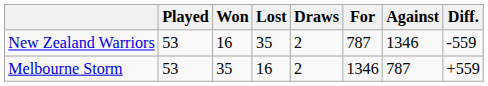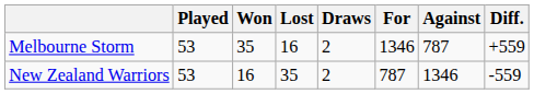 <table class="wikitable" style="text-align:left;">
 <tr>
 <th></th>
 <th>Played</th>
 <th>Won</th>
 <th>Lost</th>
 <th>Draws</th>
 <th>For</th>
 <th>Against</th>
 <th>Diff.</th>
 </tr>
 <tr>
+<td> <a href='#'>Melbourne Storm</a></td>
+<td>53</td>
+<td>35</td>
+<td>16</td>
+<td>2</td>
+<td>1346</td>
+<td>787</td>
+<td>+559</td>
+</tr>
+<tr>
 <td> <a href='#'>New Zealand Warriors</a></td>
 <td>53</td>
 <td>16</td>
 <td>35</td>
 <td>2</td>
 <td>787</td>
 <td>1346</td>
 <td>-559</td>
 </tr>
-<tr>
-<td> <a href='#'>Melbourne Storm</a></td>
-<td>53</td>
-<td>35</td>
-<td>16</td>
-<td>2</td>
-<td>1346</td>
-<td>787</td>
-<td>+559</td>
-</tr>
 </table>
